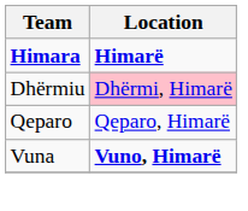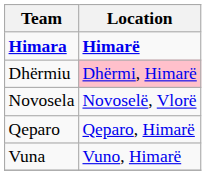 <table class="wikitable sortable">
 <tr>
 <th>Team</th>
 <th>Location</th>
 </tr>
 <tr>
 <td><strong><a href='#'>Himara</a></strong></td>
 <td><strong><a href='#'>Himarë</a></strong></td>
 </tr>
 <tr>
 <td>Dhërmiu</td>
 <td style="background: pink;"><a href='#'>Dhërmi</a>, <a href='#'>Himarë</a></td>
 </tr>
 <tr>
+<td>Novosela</td>
+<td><a href='#'>Novoselë</a>, <a href='#'>Vlorë</a></td>
+</tr>
+<tr>
 <td>Qeparo</td>
 <td><a href='#'>Qeparo</a>, <a href='#'>Himarë</a></td>
 </tr>
 <tr>
 <td>Vuna</td>
-<td><strong><a href='#'>Vuno</a>, <a href='#'>Himarë</a></strong></td>
+<td><a href='#'>Vuno</a>, <a href='#'>Himarë</a></td>
 </tr>
 <tr>
 </tr>
 </table>
